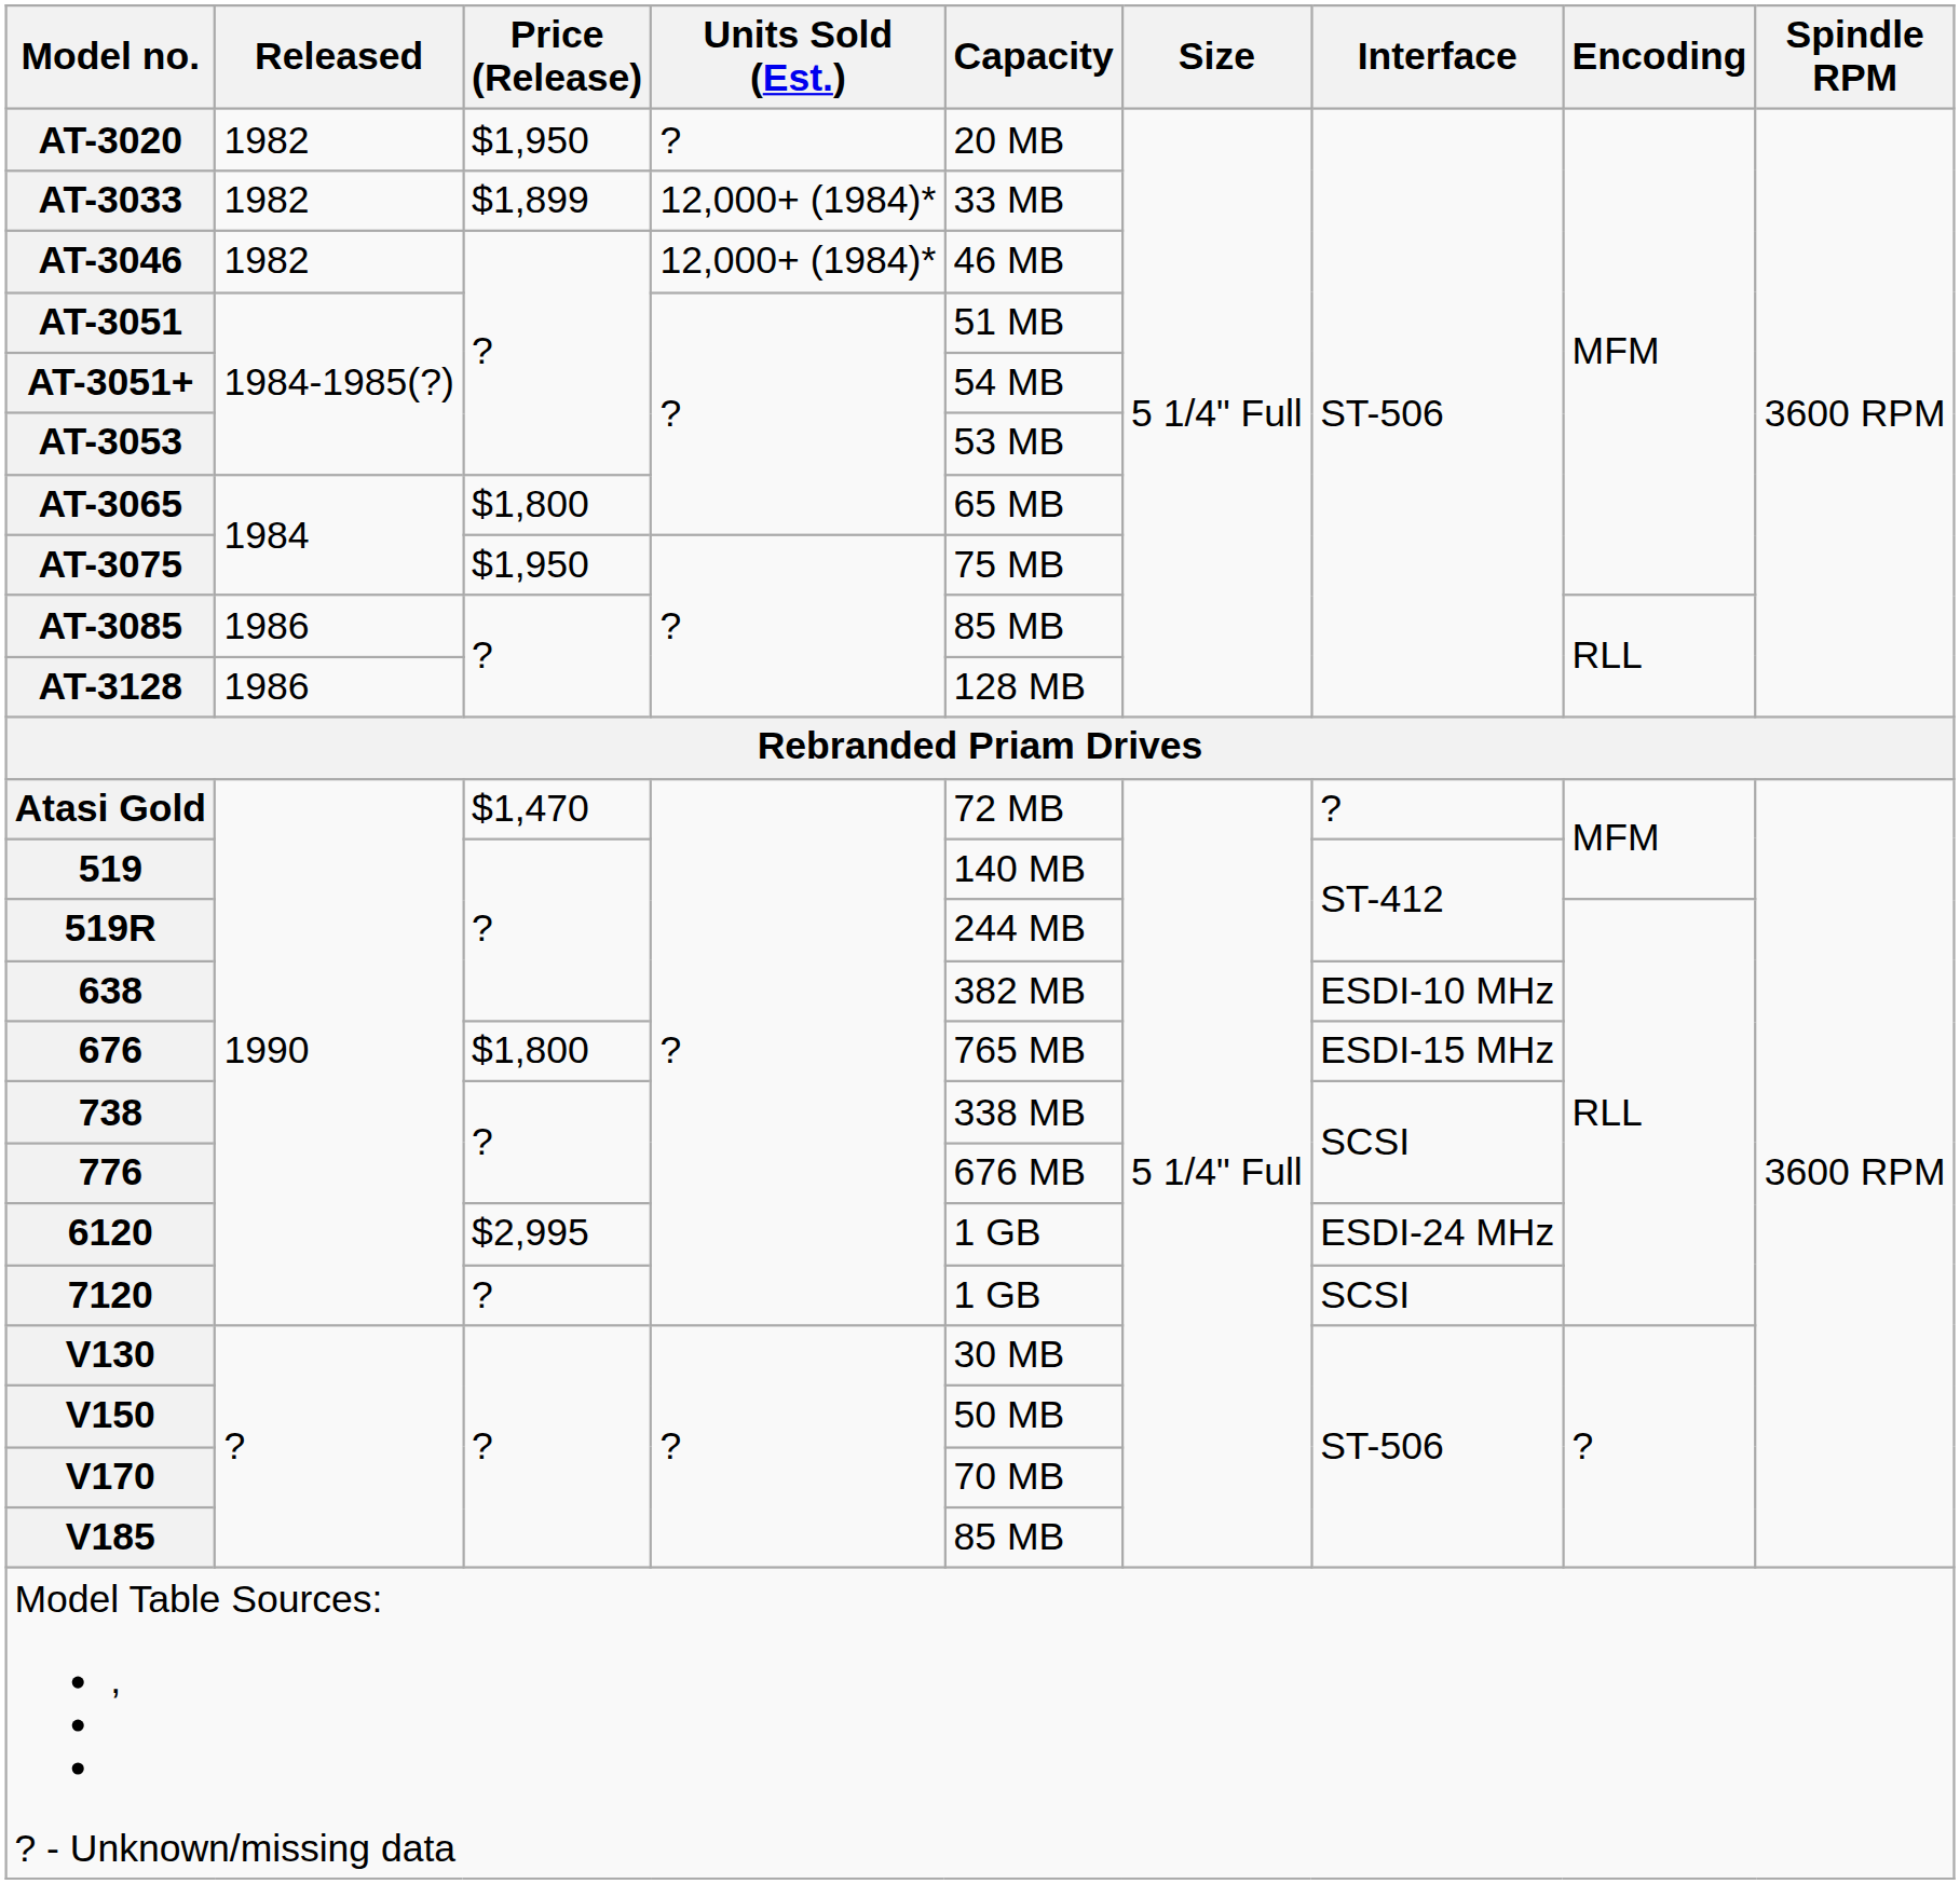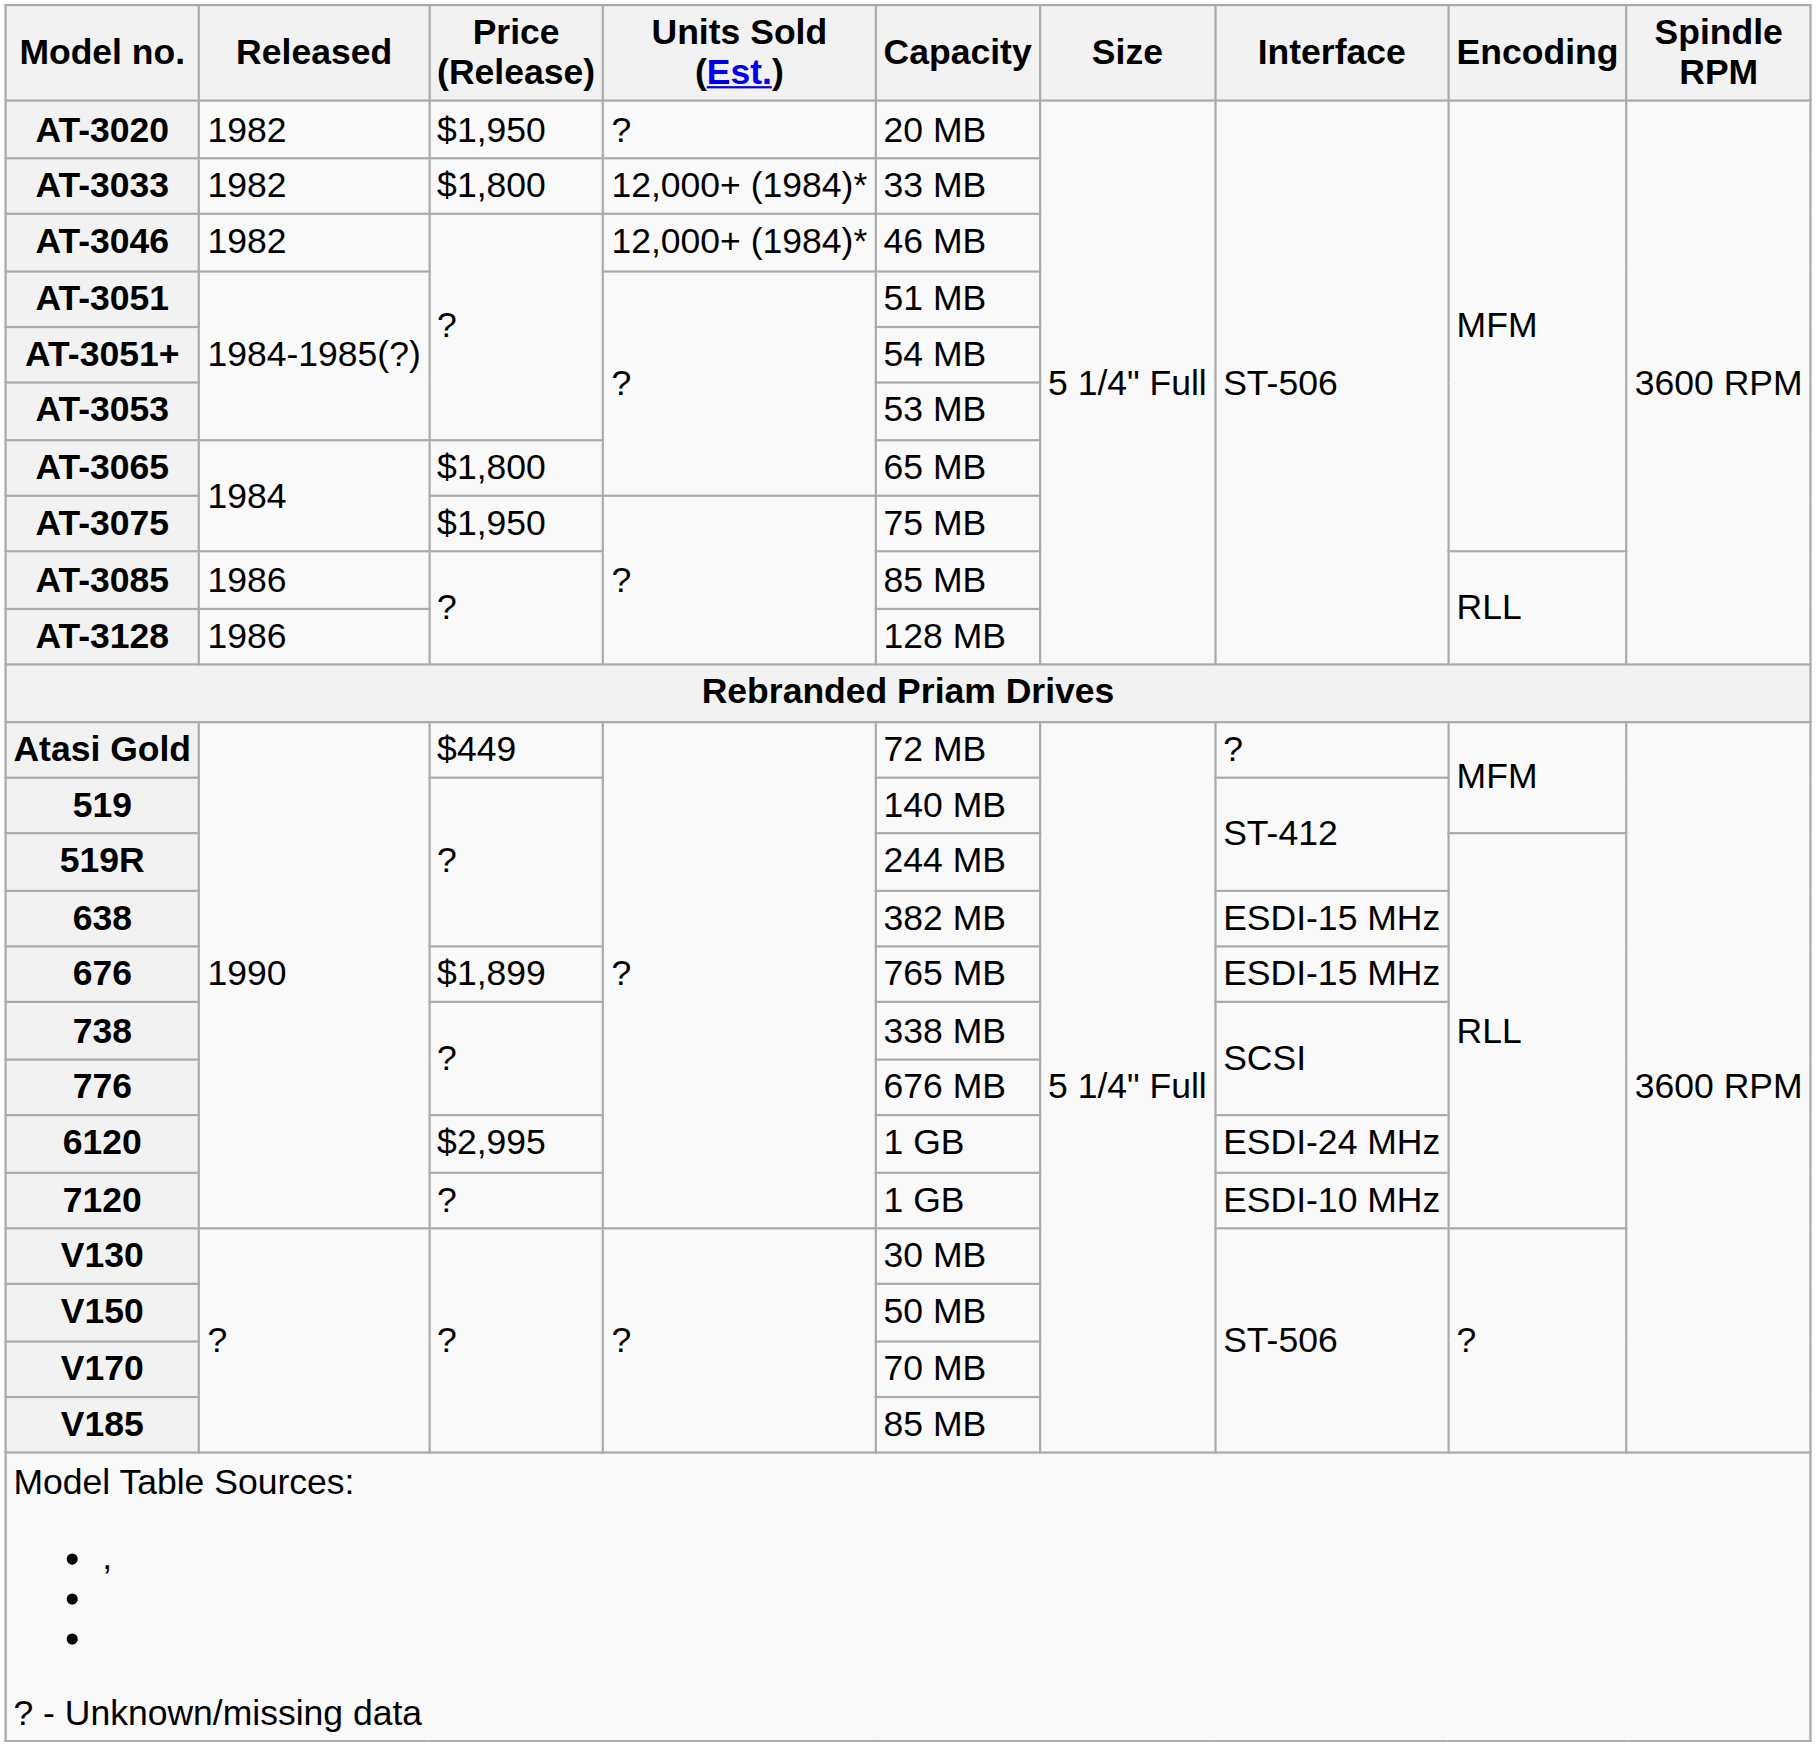 <table class="wikitable mw-collapsible" style="margin: 1em auto 1em auto">
 <tr>
 <th>Model no.</th>
 <th>Released</th>
 <th>Price<br>(Release)</th>
 <th>Units Sold<br>(<a href='#'>Est.</a>)</th>
 <th>Capacity</th>
 <th>Size</th>
 <th>Interface</th>
 <th>Encoding</th>
 <th>Spindle<br>RPM</th>
 </tr>
 <tr>
 <th><strong>AT-3020</strong></th>
 <td>1982</td>
 <td>$1,950</td>
 <td>?</td>
 <td>20 MB</td>
 <td rowspan="10">5 1/4" Full</td>
 <td rowspan="10">ST-506</td>
 <td rowspan="8">MFM</td>
 <td rowspan="10">3600 RPM</td>
 </tr>
 <tr>
 <th><strong>AT-3033</strong></th>
 <td>1982</td>
-<td>$1,899</td>
+<td>$1,800</td>
 <td>12,000+ (1984)*</td>
 <td>33 MB</td>
 </tr>
 <tr>
 <th><strong>AT-3046</strong></th>
 <td>1982</td>
 <td rowspan="4">?</td>
 <td>12,000+ (1984)*</td>
 <td>46 MB</td>
 </tr>
 <tr>
 <th><strong>AT-3051</strong></th>
 <td rowspan="3">1984-1985(?)</td>
 <td rowspan="4">?</td>
 <td>51 MB</td>
 </tr>
 <tr>
 <th><strong>AT-3051+</strong></th>
 <td>54 MB</td>
 </tr>
 <tr>
 <th><strong>AT-3053</strong></th>
 <td>53 MB</td>
 </tr>
 <tr>
 <th><strong>AT-3065</strong></th>
 <td rowspan="2">1984</td>
 <td>$1,800</td>
 <td>65 MB</td>
 </tr>
 <tr>
 <th><strong>AT-3075</strong></th>
 <td>$1,950</td>
 <td rowspan="3">?</td>
 <td>75 MB</td>
 </tr>
 <tr>
 <th><strong>AT-3085</strong></th>
 <td>1986</td>
 <td rowspan="2">?</td>
 <td>85 MB</td>
 <td rowspan="2">RLL</td>
 </tr>
 <tr>
 <th><strong>AT-3128</strong></th>
 <td>1986</td>
 <td>128 MB</td>
 </tr>
 <tr>
 <th colspan="9">Rebranded Priam Drives</th>
 </tr>
 <tr>
 <th><strong>Atasi Gold</strong></th>
 <td rowspan="9">1990</td>
-<td>$1,470</td>
+<td>$449</td>
 <td rowspan="9">?</td>
 <td>72 MB</td>
 <td rowspan="13">5 1/4" Full</td>
 <td>?</td>
 <td rowspan="2">MFM</td>
 <td rowspan="13">3600 RPM</td>
 </tr>
 <tr>
 <th><strong>519</strong></th>
 <td rowspan="3">?</td>
 <td>140 MB</td>
 <td rowspan="2">ST-412</td>
 </tr>
 <tr>
 <th><strong>519R</strong></th>
 <td>244 MB</td>
 <td rowspan="7">RLL</td>
 </tr>
 <tr>
 <th><strong>638</strong></th>
 <td>382 MB</td>
-<td>ESDI-10 MHz</td>
+<td>ESDI-15 MHz</td>
 </tr>
 <tr>
 <th><strong>676</strong></th>
-<td>$1,800</td>
+<td>$1,899</td>
 <td>765 MB</td>
 <td>ESDI-15 MHz</td>
 </tr>
 <tr>
 <th><strong>738</strong></th>
 <td rowspan="2">?</td>
 <td>338 MB</td>
 <td rowspan="2">SCSI</td>
 </tr>
 <tr>
 <th><strong>776</strong></th>
 <td>676 MB</td>
 </tr>
 <tr>
 <th><strong>6120</strong></th>
 <td>$2,995</td>
 <td>1 GB</td>
 <td>ESDI-24 MHz</td>
 </tr>
 <tr>
 <th><strong>7120</strong></th>
 <td>?</td>
 <td>1 GB</td>
-<td>SCSI</td>
+<td>ESDI-10 MHz</td>
 </tr>
 <tr>
 <th><strong>V130</strong></th>
 <td rowspan="4">?</td>
 <td rowspan="4">?</td>
 <td rowspan="4">?</td>
 <td>30 MB</td>
 <td rowspan="4">ST-506</td>
 <td rowspan="4">?</td>
 </tr>
 <tr>
 <th><strong>V150</strong></th>
 <td>50 MB</td>
 </tr>
 <tr>
 <th><strong>V170</strong></th>
 <td>70 MB</td>
 </tr>
 <tr>
 <th><strong>V185</strong></th>
 <td>85 MB</td>
 </tr>
 <tr>
 <td colspan="9">Model Table Sources:<br><ul><li>,</li><li></li><li></li></ul>? - Unknown/missing data</td>
 </tr>
 </table>
